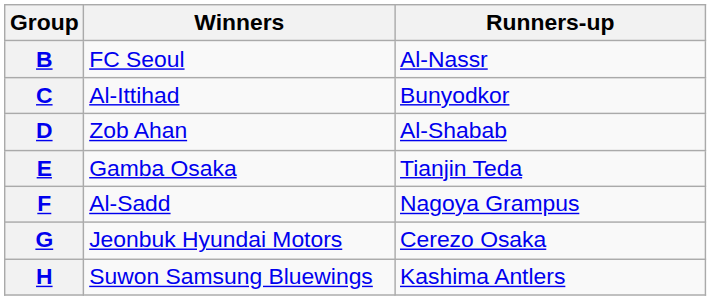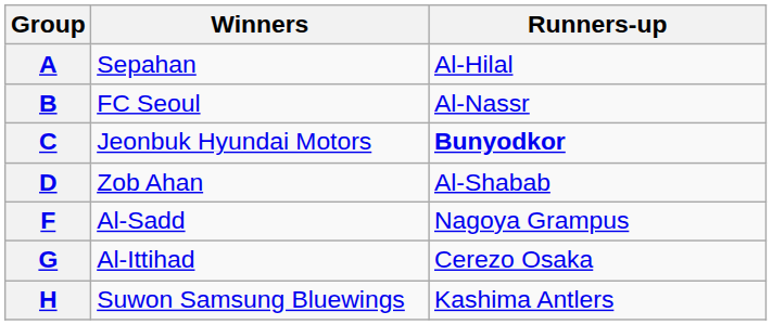 <table class="wikitable">
 <tr>
 <th>Group</th>
 <th width=210>Winners</th>
 <th width=210>Runners-up</th>
+</tr>
+<tr>
+<th><a href='#'>A</a></th>
+<td> <a href='#'>Sepahan</a></td>
+<td> <a href='#'>Al-Hilal</a></td>
 </tr>
 <tr>
 <th><a href='#'>B</a></th>
 <td> <a href='#'>FC Seoul</a></td>
 <td> <a href='#'>Al-Nassr</a></td>
 </tr>
 <tr>
 <th><a href='#'>C</a></th>
-<td> <a href='#'>Al-Ittihad</a></td>
-<td> <a href='#'>Bunyodkor</a></td>
+<td> <a href='#'>Jeonbuk Hyundai Motors</a></td>
+<td><strong> <a href='#'>Bunyodkor</a></strong></td>
 </tr>
 <tr>
 <th><a href='#'>D</a></th>
 <td> <a href='#'>Zob Ahan</a></td>
 <td> <a href='#'>Al-Shabab</a></td>
-</tr>
-<tr>
-<th><a href='#'>E</a></th>
-<td> <a href='#'>Gamba Osaka</a></td>
-<td> <a href='#'>Tianjin Teda</a></td>
 </tr>
 <tr>
 <th><a href='#'>F</a></th>
 <td> <a href='#'>Al-Sadd</a></td>
 <td> <a href='#'>Nagoya Grampus</a></td>
 </tr>
 <tr>
 <th><a href='#'>G</a></th>
-<td> <a href='#'>Jeonbuk Hyundai Motors</a></td>
+<td> <a href='#'>Al-Ittihad</a></td>
 <td> <a href='#'>Cerezo Osaka</a></td>
 </tr>
 <tr>
 <th><a href='#'>H</a></th>
 <td> <a href='#'>Suwon Samsung Bluewings</a></td>
 <td> <a href='#'>Kashima Antlers</a></td>
 </tr>
 </table>
